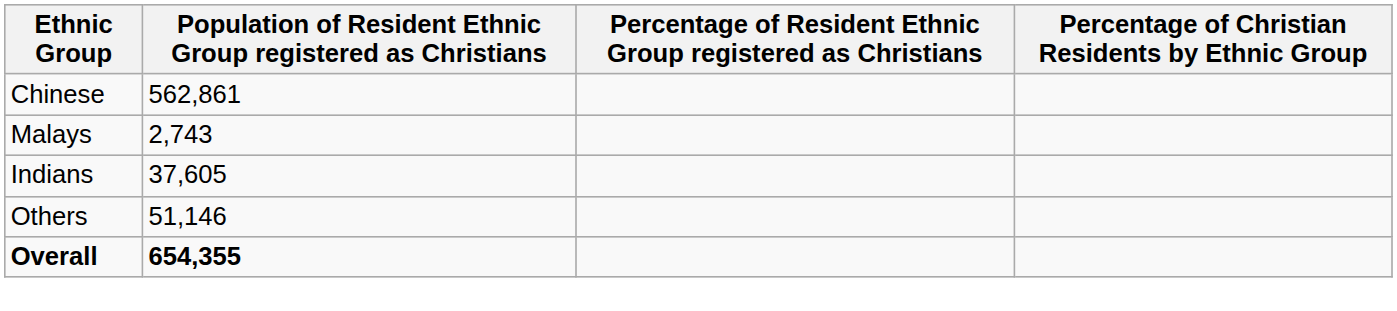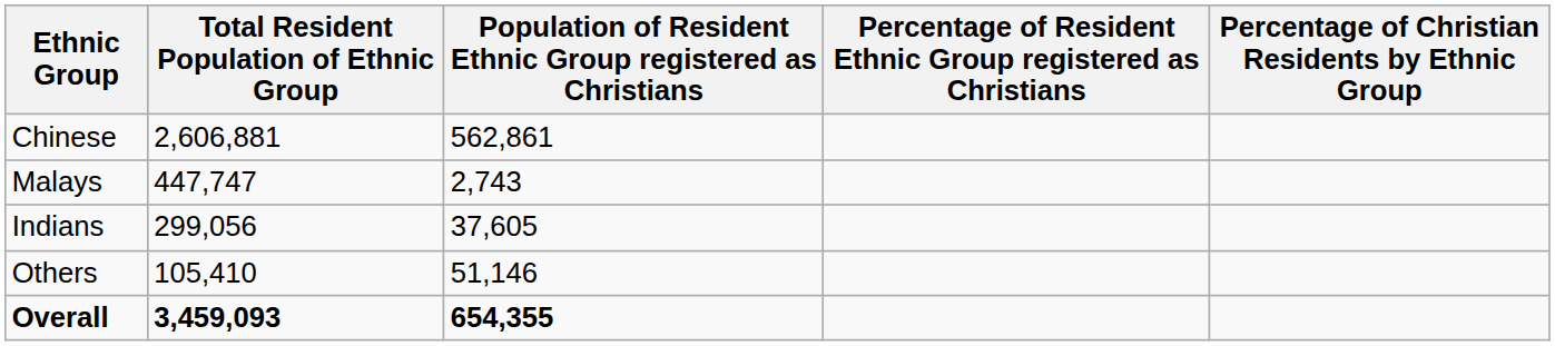 <table class="wikitable">
 <tr>
 <th>Ethnic Group</th>
+<th>Total Resident Population of Ethnic Group</th>
 <th>Population of Resident Ethnic Group registered as Christians</th>
 <th>Percentage of Resident Ethnic Group registered as Christians</th>
 <th>Percentage of Christian Residents by Ethnic Group</th>
 </tr>
 <tr>
 <td>Chinese</td>
+<td>2,606,881</td>
 <td>562,861</td>
 <td></td>
 <td></td>
 </tr>
 <tr>
 <td>Malays</td>
+<td>447,747</td>
 <td>2,743</td>
 <td></td>
 <td></td>
 </tr>
 <tr>
 <td>Indians</td>
+<td>299,056</td>
 <td>37,605</td>
 <td></td>
 <td></td>
 </tr>
 <tr>
 <td>Others</td>
+<td>105,410</td>
 <td>51,146</td>
 <td></td>
 <td></td>
 </tr>
 <tr>
 <td><strong>Overall</strong></td>
+<td><strong>3,459,093</strong></td>
 <td><strong>654,355</strong></td>
 <td></td>
 <td></td>
 </tr>
 </table>
